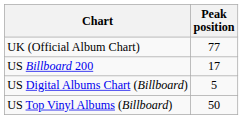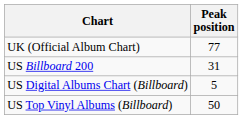 <table class="wikitable sortable plainrowheaders">
 <tr>
 <th>Chart</th>
 <th>Peak<br>position</th>
 </tr>
 <tr>
 <td>UK (Official Album Chart)</td>
 <td align="center">77</td>
 </tr>
 <tr>
 <td>US <a href='#'><em>Billboard</em> 200</a></td>
-<td align="center">17</td>
+<td align="center">31</td>
 </tr>
 <tr>
 <td>US <a href='#'>Digital Albums Chart</a> (<em>Billboard</em>)</td>
 <td align="center">5</td>
 </tr>
 <tr>
 <td>US <a href='#'>Top Vinyl Albums</a> (<em>Billboard</em>)</td>
 <td align="center">50</td>
 </tr>
 </table>
